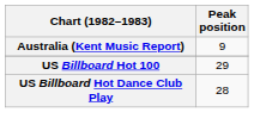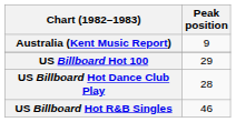 <table class="wikitable sortable plainrowheaders" style="text-align:center;">
 <tr>
 <th scope="col" width=250>Chart (1982–1983)</th>
 <th>Peak<br>position</th>
 </tr>
 <tr>
 <th scope="row">Australia (<a href='#'>Kent Music Report</a>)</th>
 <td>9</td>
 </tr>
 <tr>
 </tr>
 <tr>
 <th scope="row">US <a href='#'><em>Billboard</em> Hot 100</a></th>
 <td>29</td>
 </tr>
 <tr>
 <th scope="row">US <em>Billboard</em> <a href='#'>Hot Dance Club Play</a></th>
 <td>28</td>
 </tr>
+<tr>
+<th scope="row">US <em>Billboard</em> <a href='#'>Hot R&B Singles</a></th>
+<td>46</td>
+</tr>
 </table>
